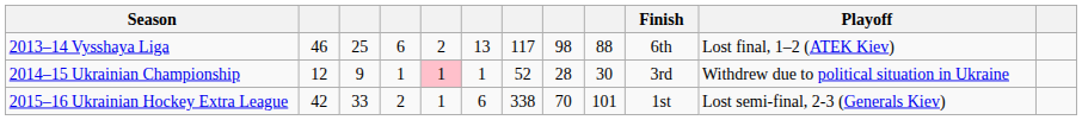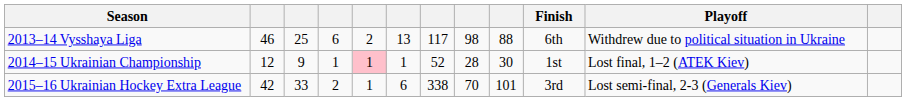 <table class="wikitable" style="text-align:center;font-size:95%;">
 <tr>
 <th width=260>Season</th>
 <th width=30></th>
 <th width=30></th>
 <th width=30></th>
 <th width=30></th>
 <th width=30></th>
 <th width=30></th>
 <th width=30></th>
 <th width=30></th>
 <th width=60>Finish</th>
 <th width=300>Playoff</th>
 <th width=30></th>
 </tr>
 <tr>
 <td style="text-align:left;"><a href='#'>2013–14 Vysshaya Liga</a></td>
 <td>46</td>
 <td>25</td>
 <td>6</td>
 <td>2</td>
 <td>13</td>
 <td>117</td>
 <td>98</td>
 <td>88</td>
 <td>6th</td>
-<td style="text-align:left;">Lost final, 1–2 (<a href='#'>ATEK Kiev</a>)</td>
+<td style="text-align:left;">Withdrew due to <a href='#'>political situation in Ukraine</a></td>
 <td></td>
 </tr>
 <tr>
 <td style="text-align:left;"><a href='#'>2014–15 Ukrainian Championship</a></td>
 <td>12</td>
 <td>9</td>
 <td>1</td>
 <td style="background: pink;">1</td>
 <td>1</td>
 <td>52</td>
 <td>28</td>
 <td>30</td>
-<td>3rd</td>
-<td style="text-align:left;">Withdrew due to <a href='#'>political situation in Ukraine</a></td>
+<td>1st</td>
+<td style="text-align:left;">Lost final, 1–2 (<a href='#'>ATEK Kiev</a>)</td>
 <td></td>
 </tr>
 <tr>
 <td style="text-align:left;"><a href='#'>2015–16 Ukrainian Hockey Extra League</a></td>
 <td>42</td>
 <td>33</td>
 <td>2</td>
 <td>1</td>
 <td>6</td>
 <td>338</td>
 <td>70</td>
 <td>101</td>
-<td>1st</td>
+<td>3rd</td>
 <td style="text-align:left;">Lost semi-final, 2-3 (<a href='#'>Generals Kiev</a>)</td>
 <td></td>
 </tr>
 </table>
